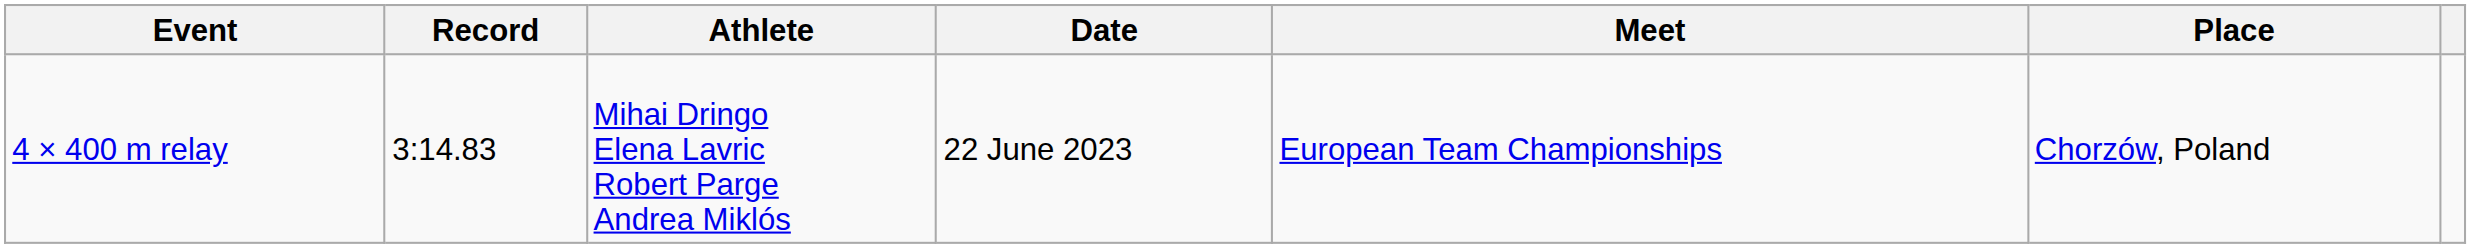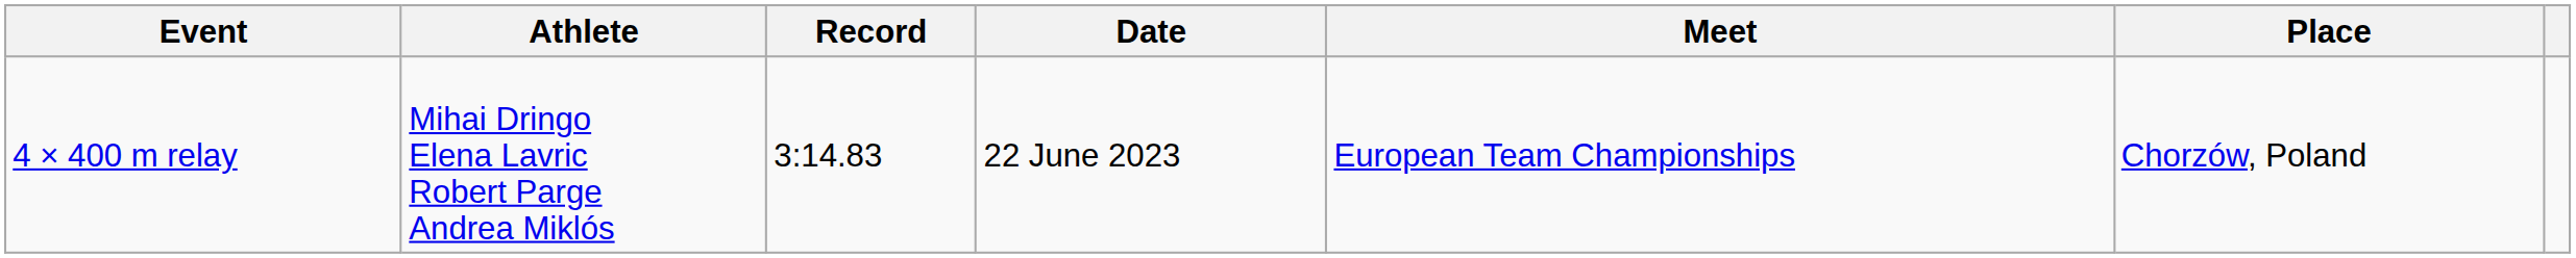 <table class="wikitable" style="font-size: 95%; width: 95%;">
 <tr>
 <th>Event</th>
+<th>Athlete</th>
 <th>Record</th>
-<th>Athlete</th>
 <th>Date</th>
 <th>Meet</th>
 <th>Place</th>
 <th></th>
 </tr>
 <tr>
 <td><a href='#'>4 × 400 m relay</a></td>
+<td><br><a href='#'>Mihai Dringo</a><br><a href='#'>Elena Lavric</a><br><a href='#'>Robert Parge</a><br><a href='#'>Andrea Miklós</a></td>
 <td>3:14.83</td>
-<td><br><a href='#'>Mihai Dringo</a><br><a href='#'>Elena Lavric</a><br><a href='#'>Robert Parge</a><br><a href='#'>Andrea Miklós</a></td>
 <td>22 June 2023</td>
 <td><a href='#'>European Team Championships</a></td>
 <td><a href='#'>Chorzów</a>, Poland</td>
 <td></td>
 </tr>
 </table>
